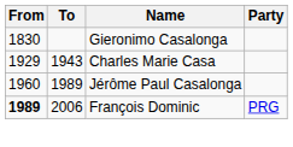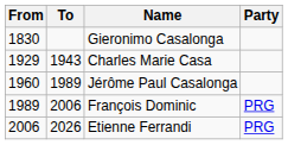 <table class="wikitable">
 <tr>
 <th>From</th>
 <th>To</th>
 <th>Name</th>
 <th>Party</th>
 </tr>
 <tr>
 <td>1830</td>
 <td></td>
 <td>Gieronimo Casalonga</td>
 <td></td>
 </tr>
 <tr>
 <td>1929</td>
 <td>1943</td>
 <td>Charles Marie Casa</td>
 <td></td>
 </tr>
 <tr>
 <td>1960</td>
 <td>1989</td>
 <td>Jérôme Paul Casalonga</td>
 <td></td>
 </tr>
 <tr>
-<td><strong>1989</strong></td>
+<td>1989</td>
 <td>2006</td>
 <td>François Dominic</td>
 <td><a href='#'>PRG</a></td>
 </tr>
+<tr>
+<td>2006</td>
+<td>2026</td>
+<td>Etienne Ferrandi</td>
+<td><a href='#'>PRG</a></td>
+</tr>
 </table>
